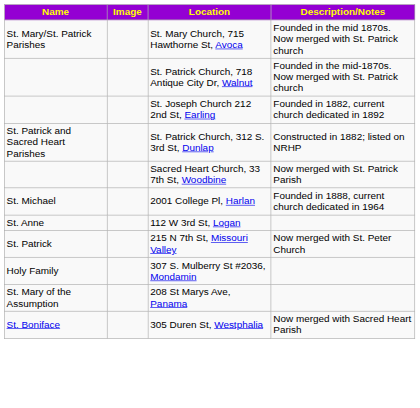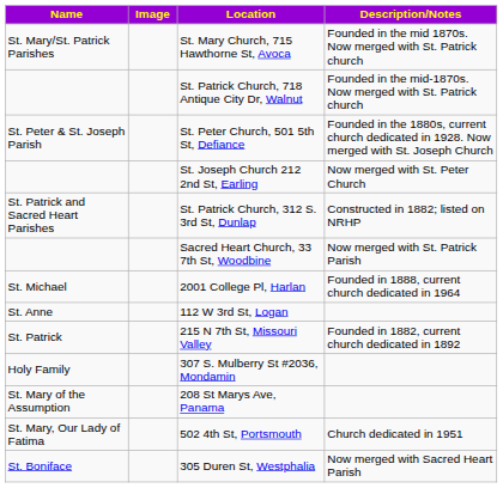 <table class="wikitable sortable" style="width:75%">
 <tr>
 <th style="background:darkviolet; color:yellow;" width="25%"><strong>Name</strong></th>
 <th style="background:darkviolet; color:yellow;" width="10%"><strong>Image</strong></th>
 <th style="background:darkviolet; color:yellow;" width="30%"><strong>Location</strong></th>
 <th style="background:darkviolet; color:yellow;" width="35%"><strong>Description/Notes</strong></th>
 </tr>
 <tr>
 <td>St. Mary/St. Patrick Parishes</td>
 <td></td>
 <td>St. Mary Church, 715 Hawthorne St, <a href='#'>Avoca</a></td>
 <td>Founded in the mid 1870s. Now merged with St. Patrick church</td>
 </tr>
 <tr>
 <td></td>
 <td></td>
 <td>St. Patrick Church, 718 Antique City Dr, <a href='#'>Walnut</a></td>
 <td>Founded in the mid-1870s. Now merged with St. Patrick church</td>
 </tr>
 <tr>
+<td>St. Peter & St. Joseph Parish</td>
+<td></td>
+<td>St. Peter Church, 501 5th St, <a href='#'>Defiance</a></td>
+<td>Founded in the 1880s, current church dedicated in 1928. Now merged with St. Joseph Church</td>
+</tr>
+<tr>
 <td></td>
 <td></td>
 <td>St. Joseph Church 212 2nd St, <a href='#'>Earling</a></td>
-<td>Founded in 1882, current church dedicated in 1892</td>
+<td>Now merged with St. Peter Church</td>
 </tr>
 <tr>
 <td>St. Patrick and Sacred Heart Parishes</td>
 <td></td>
 <td>St. Patrick Church, 312 S. 3rd St, <a href='#'>Dunlap</a></td>
 <td>Constructed in 1882; listed on NRHP</td>
 </tr>
 <tr>
 <td></td>
 <td></td>
 <td>Sacred Heart Church, 33 7th St, <a href='#'>Woodbine</a></td>
 <td>Now merged with St. Patrick Parish</td>
 </tr>
 <tr>
 <td>St. Michael</td>
 <td></td>
 <td>2001 College Pl, <a href='#'>Harlan</a></td>
 <td>Founded in 1888, current church dedicated in 1964</td>
 </tr>
 <tr>
 <td>St. Anne</td>
 <td></td>
 <td>112 W 3rd St, <a href='#'>Logan</a></td>
 <td></td>
 </tr>
 <tr>
 <td>St. Patrick</td>
 <td></td>
 <td>215 N 7th St, <a href='#'>Missouri Valley</a></td>
-<td>Now merged with St. Peter Church</td>
+<td>Founded in 1882, current church dedicated in 1892</td>
 </tr>
 <tr>
 <td>Holy Family</td>
 <td></td>
 <td>307 S. Mulberry St #2036, <a href='#'>Mondamin</a></td>
 <td></td>
 </tr>
 <tr>
 <td>St. Mary of the Assumption</td>
 <td></td>
 <td>208 St Marys Ave, <a href='#'>Panama</a></td>
 <td></td>
 </tr>
 <tr>
+<td>St. Mary, Our Lady of Fatima</td>
+<td></td>
+<td>502 4th St, <a href='#'>Portsmouth</a></td>
+<td>Church dedicated in 1951</td>
+</tr>
+<tr>
 <td><a href='#'>St. Boniface</a></td>
 <td></td>
 <td>305 Duren St, <a href='#'>Westphalia</a></td>
 <td>Now merged with Sacred Heart Parish</td>
 </tr>
 </table>
